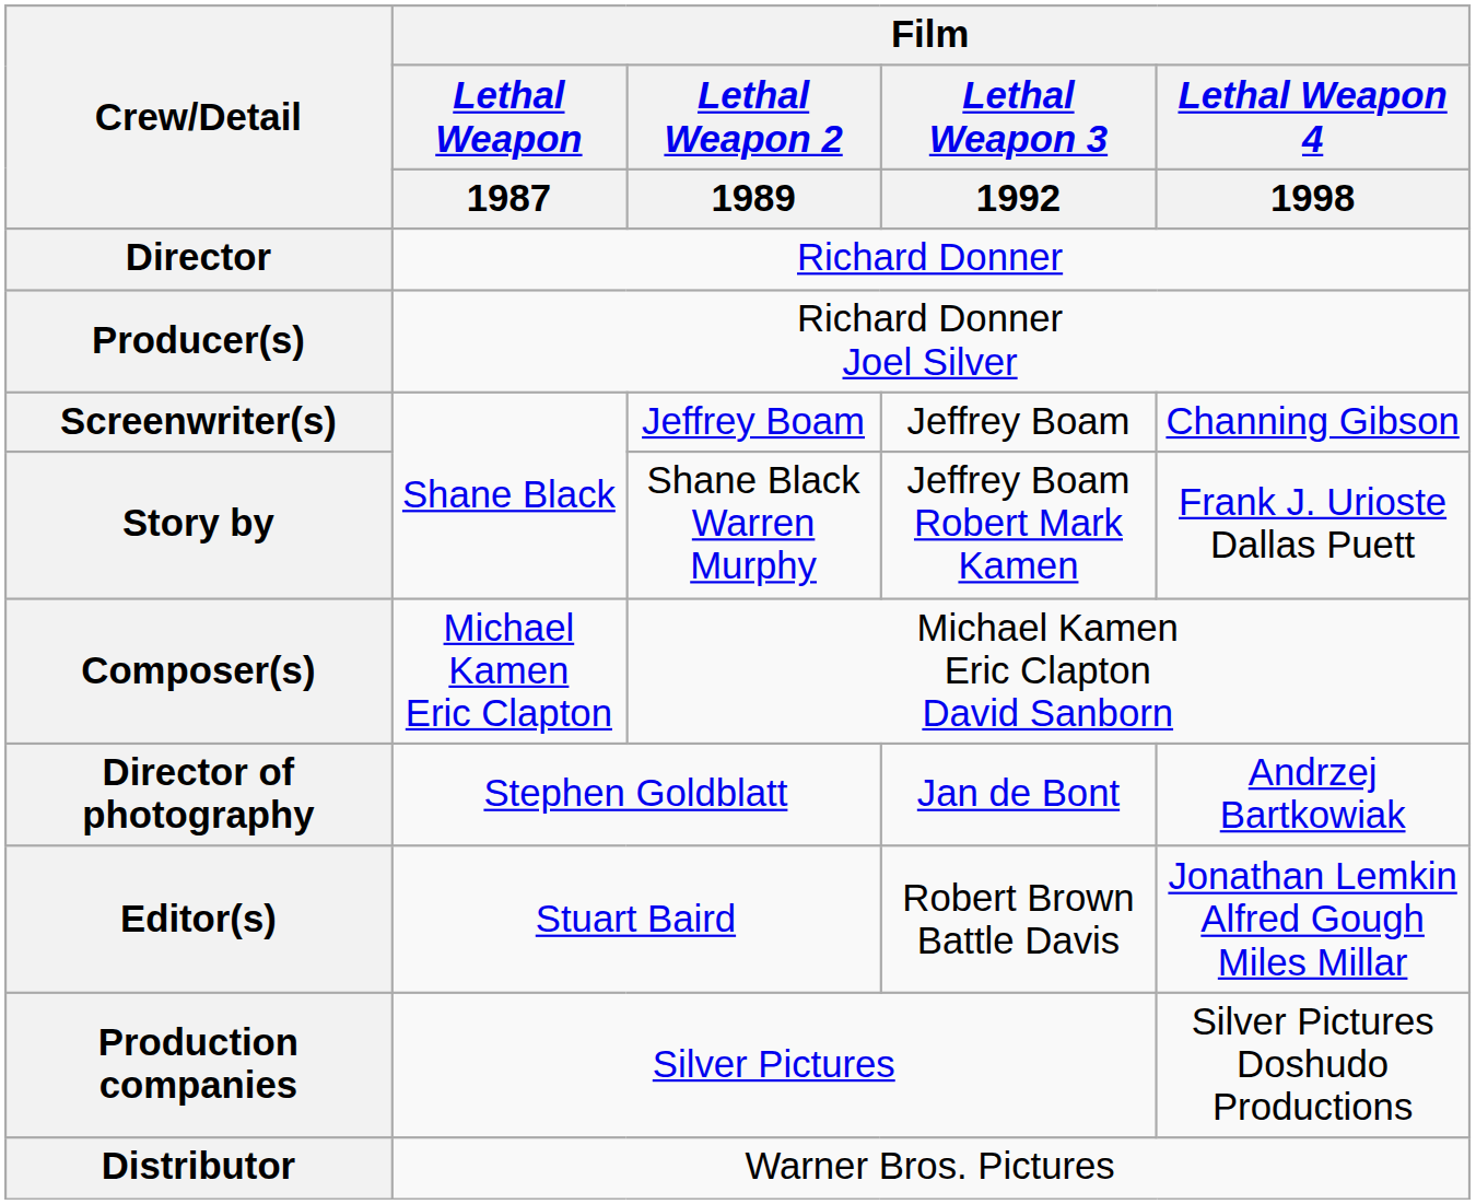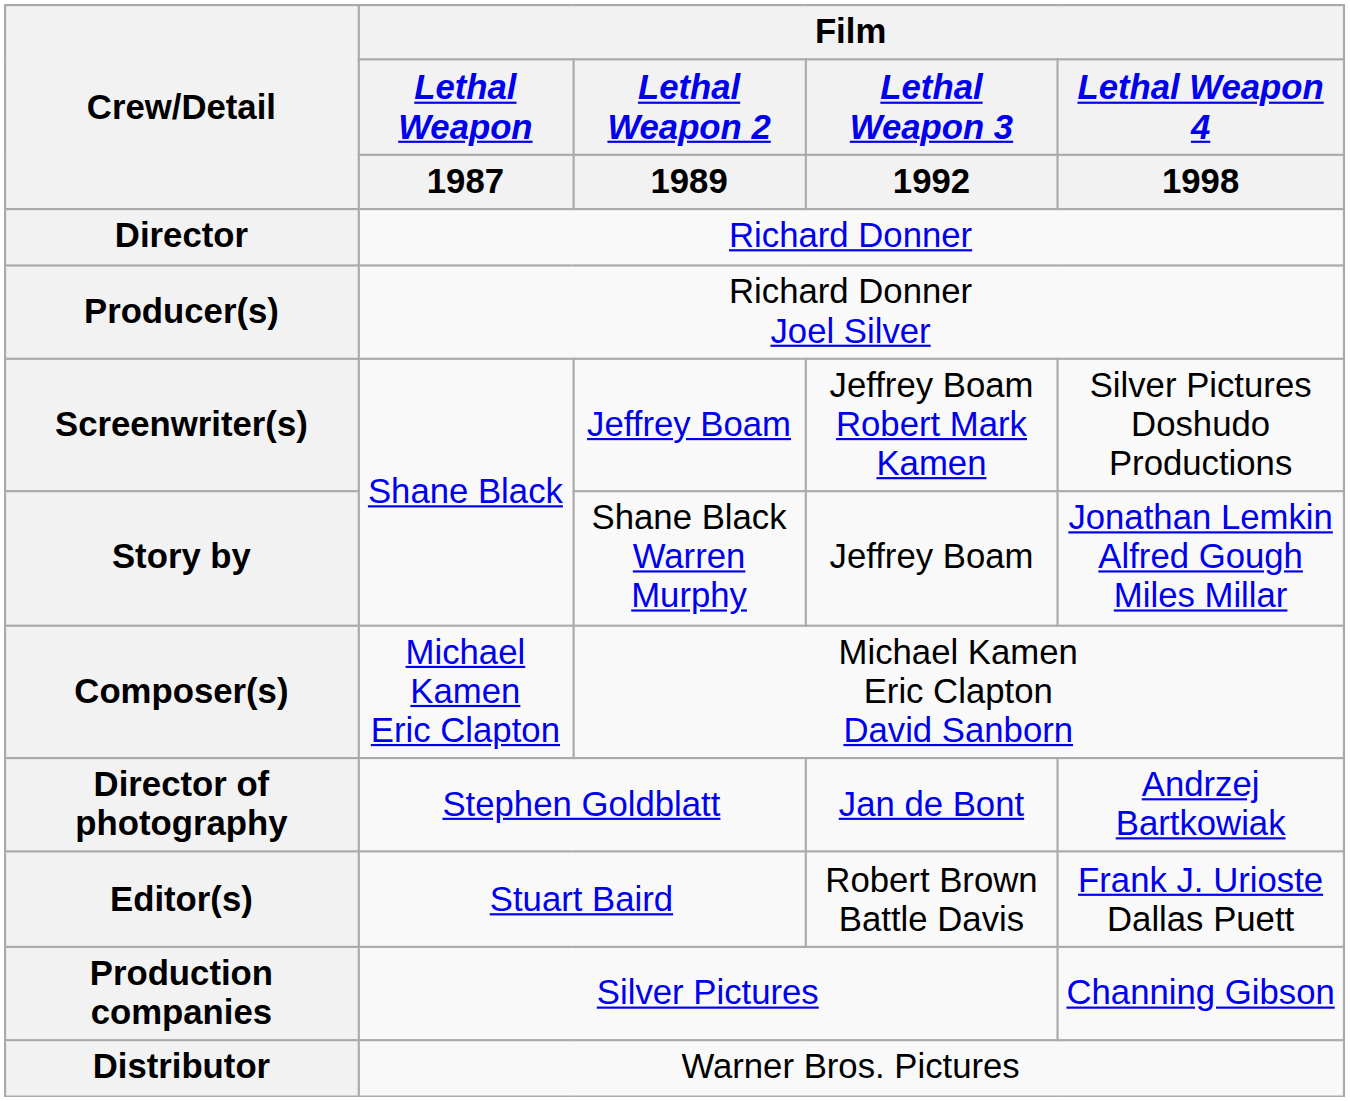 <table class="wikitable"  style="text-align:center; width:99%;">
 <tr>
 <th rowspan="3">Crew/Detail</th>
 <th colspan="4">Film</th>
 </tr>
 <tr>
 <th><em><a href='#'>Lethal Weapon</a></em></th>
 <th><em><a href='#'>Lethal Weapon 2</a></em></th>
 <th><em><a href='#'>Lethal Weapon 3</a></em></th>
 <th><em><a href='#'>Lethal Weapon 4</a></em></th>
 </tr>
 <tr>
 <th>1987</th>
 <th>1989</th>
 <th>1992</th>
 <th>1998</th>
 </tr>
 <tr>
 <th>Director</th>
 <td colspan="4"><a href='#'>Richard Donner</a></td>
 </tr>
 <tr>
 <th>Producer(s)</th>
 <td colspan="4">Richard Donner<br><a href='#'>Joel Silver</a></td>
 </tr>
 <tr>
 <th>Screenwriter(s)</th>
 <td rowspan="2"><a href='#'>Shane Black</a></td>
 <td><a href='#'>Jeffrey Boam</a></td>
-<td>Jeffrey Boam</td>
-<td><a href='#'>Channing Gibson</a></td>
+<td>Jeffrey Boam<br><a href='#'>Robert Mark Kamen</a></td>
+<td>Silver Pictures<br>Doshudo Productions</td>
 </tr>
 <tr>
 <th>Story by</th>
 <td>Shane Black<br><a href='#'>Warren Murphy</a></td>
-<td>Jeffrey Boam<br><a href='#'>Robert Mark Kamen</a></td>
-<td><a href='#'>Frank J. Urioste</a><br>Dallas Puett</td>
+<td>Jeffrey Boam</td>
+<td><a href='#'>Jonathan Lemkin</a><br><a href='#'>Alfred Gough</a><br><a href='#'>Miles Millar</a></td>
 </tr>
 <tr>
 <th>Composer(s)</th>
 <td><a href='#'>Michael Kamen</a><br><a href='#'>Eric Clapton</a></td>
 <td colspan="3">Michael Kamen<br>Eric Clapton<br><a href='#'>David Sanborn</a></td>
 </tr>
 <tr>
 <th>Director of photography</th>
 <td colspan="2"><a href='#'>Stephen Goldblatt</a></td>
 <td><a href='#'>Jan de Bont</a></td>
 <td><a href='#'>Andrzej Bartkowiak</a></td>
 </tr>
 <tr>
 <th>Editor(s)</th>
 <td colspan="2"><a href='#'>Stuart Baird</a></td>
 <td>Robert Brown<br>Battle Davis</td>
-<td><a href='#'>Jonathan Lemkin</a><br><a href='#'>Alfred Gough</a><br><a href='#'>Miles Millar</a></td>
+<td><a href='#'>Frank J. Urioste</a><br>Dallas Puett</td>
 </tr>
 <tr>
 <th>Production companies</th>
 <td colspan="3"><a href='#'>Silver Pictures</a></td>
-<td>Silver Pictures<br>Doshudo Productions</td>
+<td><a href='#'>Channing Gibson</a></td>
 </tr>
 <tr>
 <th>Distributor</th>
 <td colspan="4">Warner Bros. Pictures</td>
 </tr>
 </table>
